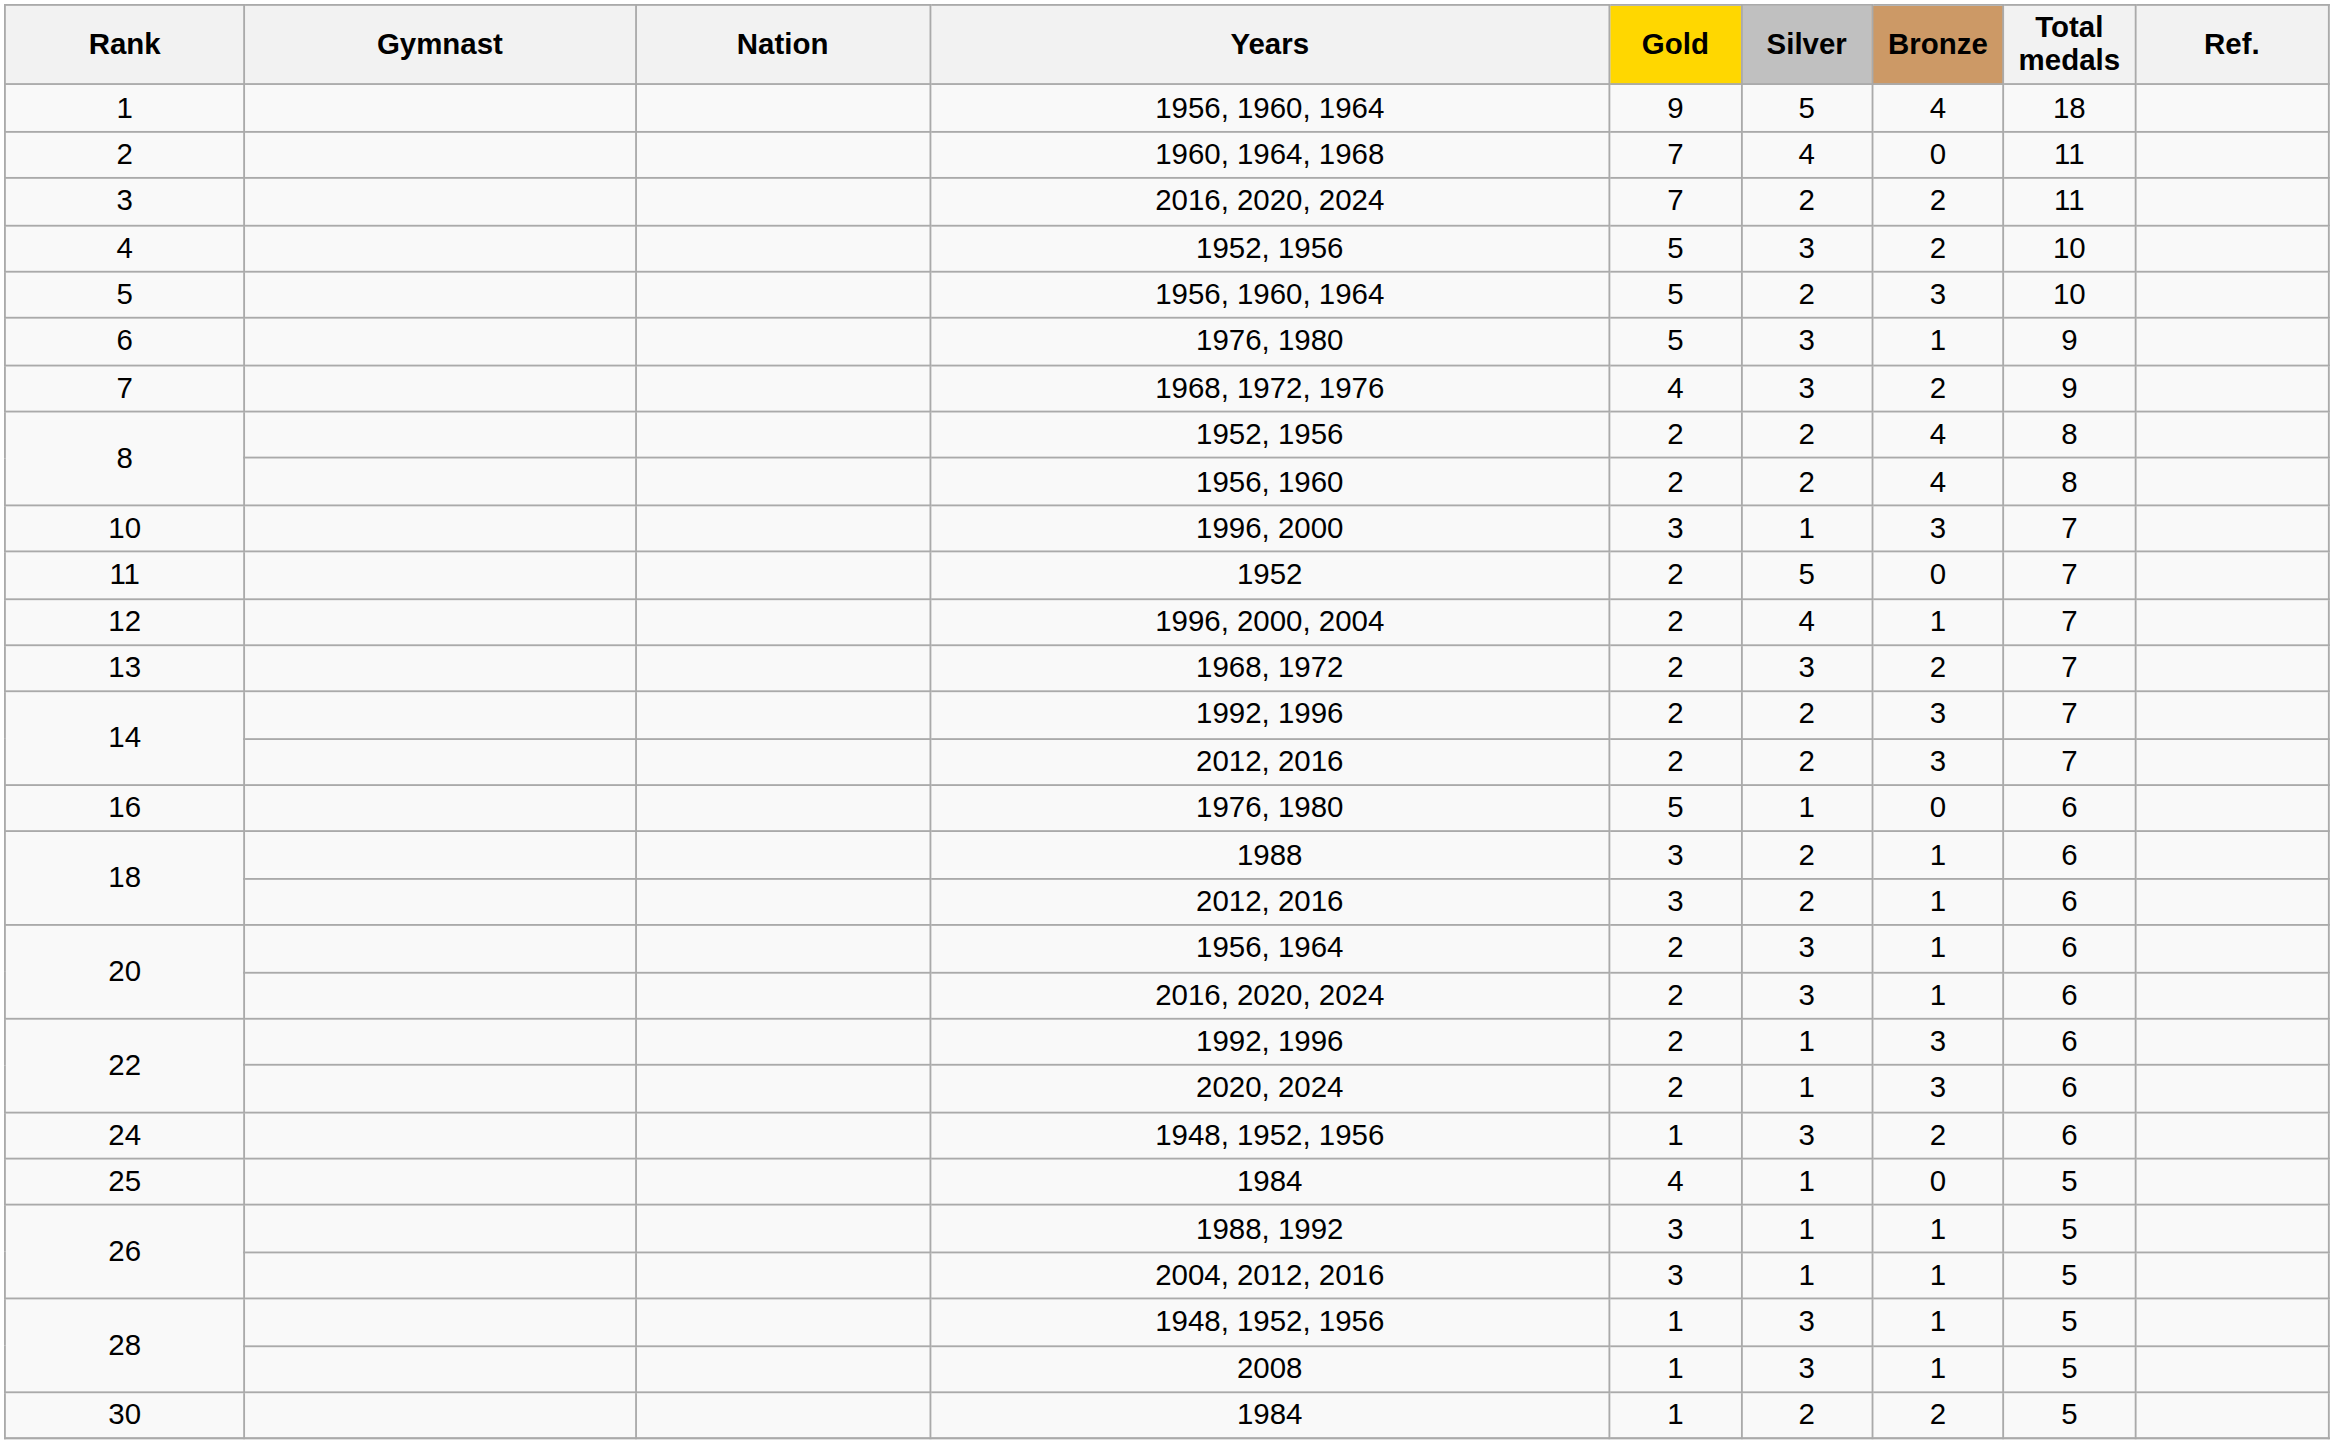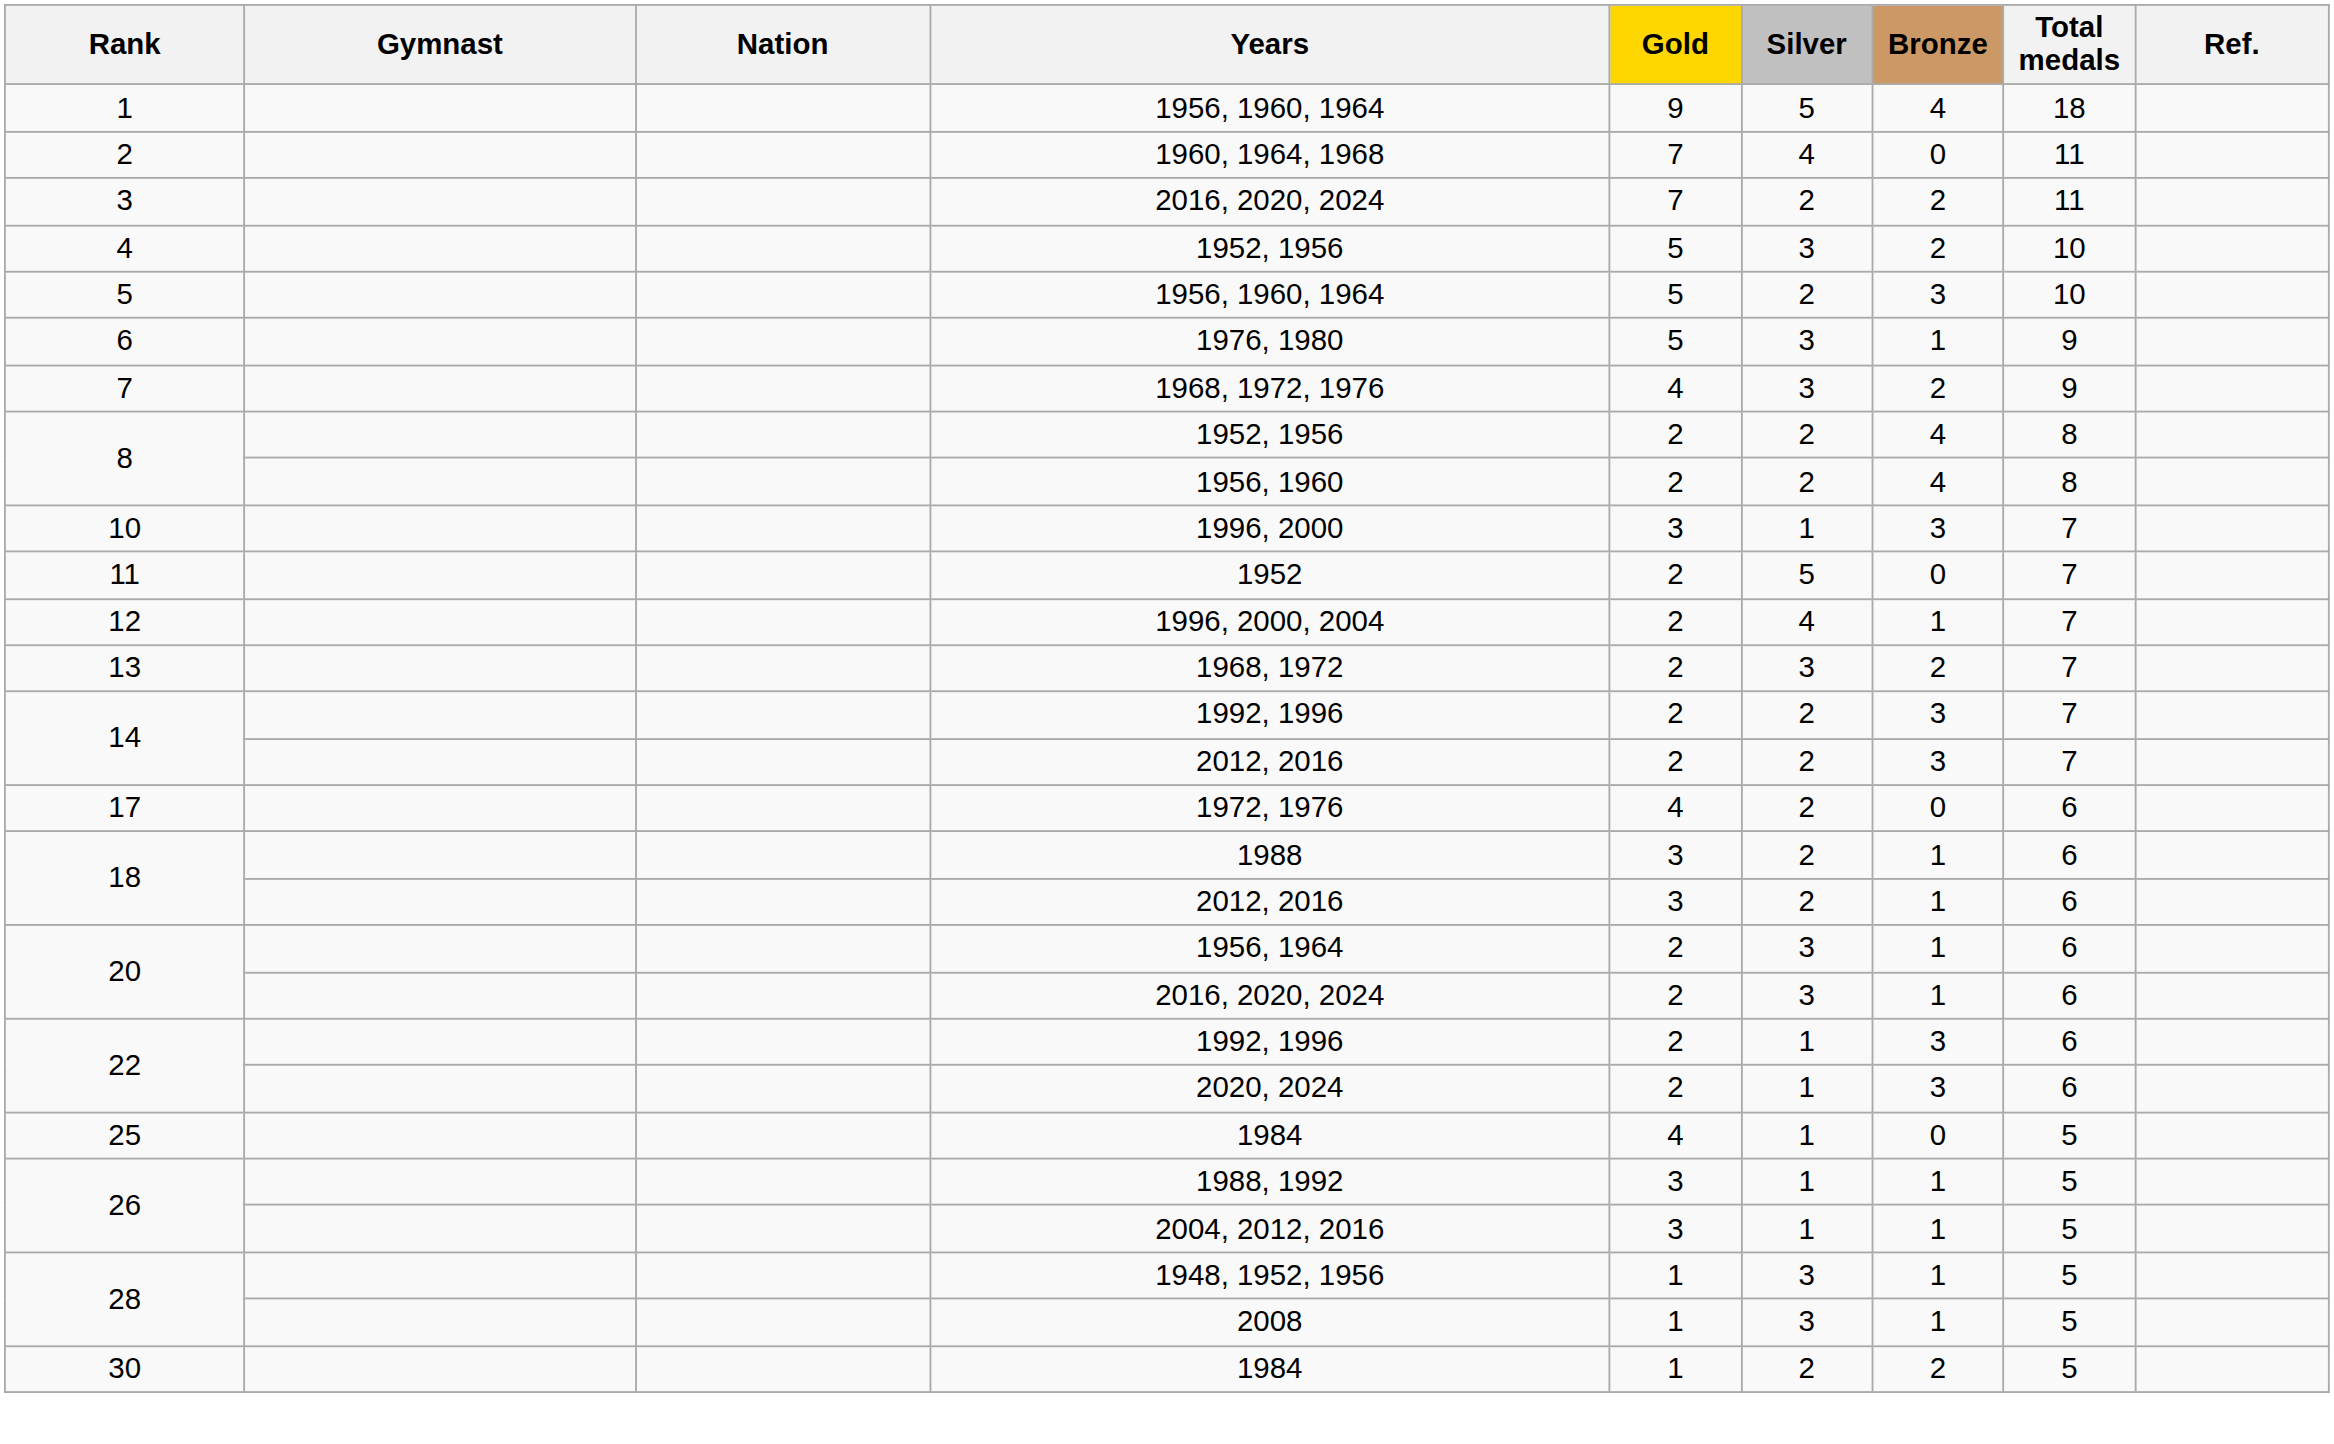 <table class="wikitable sortable" width="100%" style="text-align:center;">
 <tr>
 <th>Rank</th>
 <th>Gymnast</th>
 <th>Nation</th>
 <th>Years</th>
 <th style="background-color:gold; width:4.0em; font-weight:bold;">Gold</th>
 <th style="background-color:silver; width:4.0em; font-weight:bold;">Silver</th>
 <th style="background-color:#cc9966; width:4.0em; font-weight:bold;">Bronze</th>
 <th style="width:4.0em;">Total medals</th>
 <th class="unsortable">Ref.</th>
 </tr>
 <tr>
 <td>1</td>
 <td align="left"></td>
 <td align="left"></td>
 <td>1956, 1960, 1964</td>
 <td>9</td>
 <td>5</td>
 <td>4</td>
 <td>18</td>
 <td></td>
 </tr>
 <tr>
 <td>2</td>
 <td align="left"></td>
 <td align="left"></td>
 <td>1960, 1964, 1968</td>
 <td>7</td>
 <td>4</td>
 <td>0</td>
 <td>11</td>
 <td></td>
 </tr>
 <tr>
 <td>3</td>
 <td align="left"></td>
 <td align="left"></td>
 <td>2016, 2020, 2024</td>
 <td>7</td>
 <td>2</td>
 <td>2</td>
 <td>11</td>
 <td></td>
 </tr>
 <tr>
 <td>4</td>
 <td align="left"></td>
 <td align="left"></td>
 <td>1952, 1956</td>
 <td>5</td>
 <td>3</td>
 <td>2</td>
 <td>10</td>
 <td></td>
 </tr>
 <tr>
 <td>5</td>
 <td align="left"></td>
 <td align="left"></td>
 <td>1956, 1960, 1964</td>
 <td>5</td>
 <td>2</td>
 <td>3</td>
 <td>10</td>
 <td></td>
 </tr>
 <tr>
 <td>6</td>
 <td align="left"></td>
 <td align="left"></td>
 <td>1976, 1980</td>
 <td>5</td>
 <td>3</td>
 <td>1</td>
 <td>9</td>
 <td></td>
 </tr>
 <tr>
 <td>7</td>
 <td align="left"></td>
 <td align="left"></td>
 <td>1968, 1972, 1976</td>
 <td>4</td>
 <td>3</td>
 <td>2</td>
 <td>9</td>
 <td></td>
 </tr>
 <tr>
 <td rowspan="2">8</td>
 <td align="left"></td>
 <td align="left"></td>
 <td>1952, 1956</td>
 <td>2</td>
 <td>2</td>
 <td>4</td>
 <td>8</td>
 <td></td>
 </tr>
 <tr>
 <td align="left"></td>
 <td align="left"></td>
 <td>1956, 1960</td>
 <td>2</td>
 <td>2</td>
 <td>4</td>
 <td>8</td>
 <td></td>
 </tr>
 <tr>
 <td>10</td>
 <td align="left"></td>
 <td align="left"></td>
 <td>1996, 2000</td>
 <td>3</td>
 <td>1</td>
 <td>3</td>
 <td>7</td>
 <td></td>
 </tr>
 <tr>
 <td>11</td>
 <td align="left"></td>
 <td align="left"></td>
 <td>1952</td>
 <td>2</td>
 <td>5</td>
 <td>0</td>
 <td>7</td>
 <td></td>
 </tr>
 <tr>
 <td>12</td>
 <td align="left"></td>
 <td align="left"></td>
 <td>1996, 2000, 2004</td>
 <td>2</td>
 <td>4</td>
 <td>1</td>
 <td>7</td>
 <td></td>
 </tr>
 <tr>
 <td>13</td>
 <td align="left"></td>
 <td align="left"></td>
 <td>1968, 1972</td>
 <td>2</td>
 <td>3</td>
 <td>2</td>
 <td>7</td>
 <td></td>
 </tr>
 <tr>
 <td rowspan="2">14</td>
 <td align="left"></td>
 <td align="left"></td>
 <td>1992, 1996</td>
 <td>2</td>
 <td>2</td>
 <td>3</td>
 <td>7</td>
 <td></td>
 </tr>
 <tr>
 <td align="left"></td>
 <td align="left"></td>
 <td>2012, 2016</td>
 <td>2</td>
 <td>2</td>
 <td>3</td>
 <td>7</td>
 <td></td>
 </tr>
 <tr>
-<td>16</td>
+<td>17</td>
 <td align="left"></td>
 <td align="left"></td>
-<td>1976, 1980</td>
-<td>5</td>
-<td>1</td>
+<td>1972, 1976</td>
+<td>4</td>
+<td>2</td>
 <td>0</td>
 <td>6</td>
 <td></td>
 </tr>
 <tr>
 <td rowspan="2">18</td>
 <td align="left"></td>
 <td align="left"></td>
 <td>1988</td>
 <td>3</td>
 <td>2</td>
 <td>1</td>
 <td>6</td>
 <td></td>
 </tr>
 <tr>
 <td align="left"></td>
 <td align="left"></td>
 <td>2012, 2016</td>
 <td>3</td>
 <td>2</td>
 <td>1</td>
 <td>6</td>
 <td></td>
 </tr>
 <tr>
 <td rowspan="2">20</td>
 <td align="left"></td>
 <td align="left"></td>
 <td>1956, 1964</td>
 <td>2</td>
 <td>3</td>
 <td>1</td>
 <td>6</td>
 <td></td>
 </tr>
 <tr>
 <td align="left"></td>
 <td align="left"></td>
 <td>2016, 2020, 2024</td>
 <td>2</td>
 <td>3</td>
 <td>1</td>
 <td>6</td>
 <td></td>
 </tr>
 <tr>
 <td rowspan="2">22</td>
 <td align="left"></td>
 <td align="left"></td>
 <td>1992, 1996</td>
 <td>2</td>
 <td>1</td>
 <td>3</td>
 <td>6</td>
 <td></td>
 </tr>
 <tr>
 <td align="left"></td>
 <td align="left"></td>
 <td>2020, 2024</td>
 <td>2</td>
 <td>1</td>
 <td>3</td>
-<td>6</td>
-<td></td>
-</tr>
-<tr>
-<td>24</td>
-<td align="left"></td>
-<td align="left"></td>
-<td>1948, 1952, 1956</td>
-<td>1</td>
-<td>3</td>
-<td>2</td>
 <td>6</td>
 <td></td>
 </tr>
 <tr>
 <td>25</td>
 <td align="left"></td>
 <td align="left"></td>
 <td>1984</td>
 <td>4</td>
 <td>1</td>
 <td>0</td>
 <td>5</td>
 <td></td>
 </tr>
 <tr>
 <td rowspan="2">26</td>
 <td align="left"></td>
 <td align="left"><br></td>
 <td>1988, 1992</td>
 <td>3</td>
 <td>1</td>
 <td>1</td>
 <td>5</td>
 <td></td>
 </tr>
 <tr>
 <td align="left"></td>
 <td align="left"></td>
 <td>2004, 2012, 2016</td>
 <td>3</td>
 <td>1</td>
 <td>1</td>
 <td>5</td>
 <td></td>
 </tr>
 <tr>
 <td rowspan="2">28</td>
 <td align="left"></td>
 <td align="left"></td>
 <td>1948, 1952, 1956</td>
 <td>1</td>
 <td>3</td>
 <td>1</td>
 <td>5</td>
 <td></td>
 </tr>
 <tr>
 <td align="left"></td>
 <td align="left"></td>
 <td>2008</td>
 <td>1</td>
 <td>3</td>
 <td>1</td>
 <td>5</td>
 <td></td>
 </tr>
 <tr>
 <td>30</td>
 <td align="left"></td>
 <td align="left"></td>
 <td>1984</td>
 <td>1</td>
 <td>2</td>
 <td>2</td>
 <td>5</td>
 <td></td>
 </tr>
 <tr>
 </tr>
 </table>
